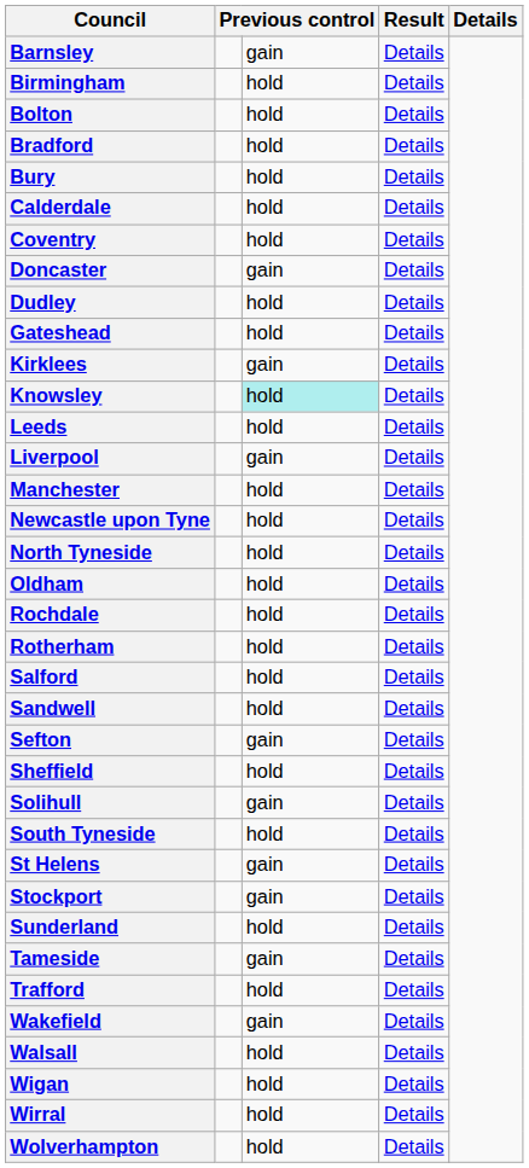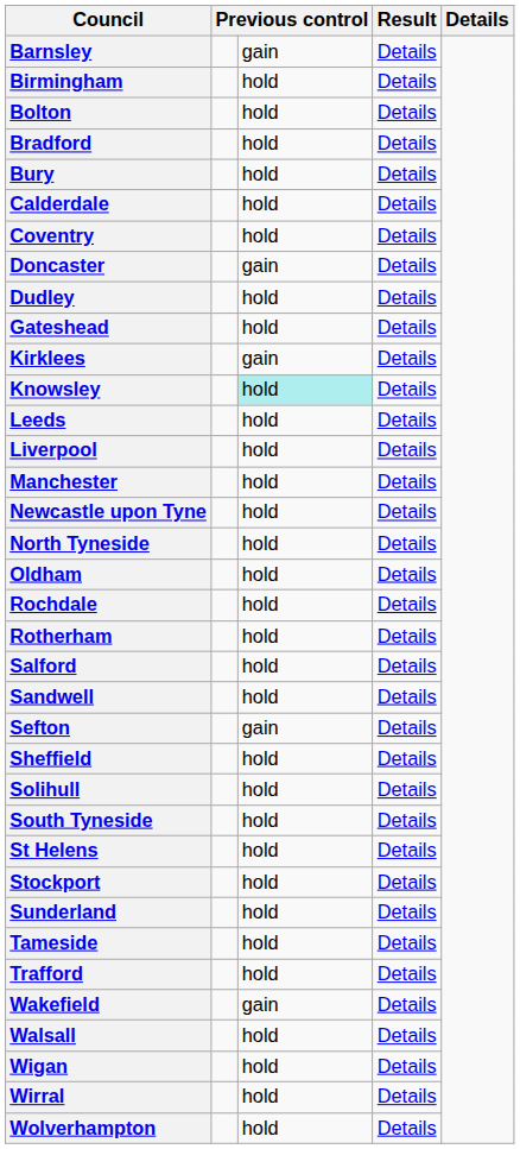 <table class="wikitable sortable" border="1">
 <tr>
 <th scope="col">Council</th>
 <th colspan=2>Previous control</th>
 <th colspan=2>Result</th>
 <th class="unsortable" scope="col">Details</th>
 </tr>
 <tr>
 <th scope="row" style="text-align: left;"><a href='#'>Barnsley</a></th>
 <td></td>
 <td> gain</td>
 <td><a href='#'>Details</a></td>
 </tr>
 <tr>
 <th scope="row" style="text-align: left;"><a href='#'>Birmingham</a></th>
 <td></td>
 <td> hold</td>
 <td><a href='#'>Details</a></td>
 </tr>
 <tr>
 <th scope="row" style="text-align: left;"><a href='#'>Bolton</a></th>
 <td></td>
 <td> hold</td>
 <td><a href='#'>Details</a></td>
 </tr>
 <tr>
 <th scope="row" style="text-align: left;"><a href='#'>Bradford</a></th>
 <td></td>
 <td> hold</td>
 <td><a href='#'>Details</a></td>
 </tr>
 <tr>
 <th scope="row" style="text-align: left;"><a href='#'>Bury</a></th>
 <td></td>
 <td> hold</td>
 <td><a href='#'>Details</a></td>
 </tr>
 <tr>
 <th scope="row" style="text-align: left;"><a href='#'>Calderdale</a></th>
 <td></td>
 <td> hold</td>
 <td><a href='#'>Details</a></td>
 </tr>
 <tr>
 <th scope="row" style="text-align: left;"><a href='#'>Coventry</a></th>
 <td></td>
 <td> hold</td>
 <td><a href='#'>Details</a></td>
 </tr>
 <tr>
 <th scope="row" style="text-align: left;"><a href='#'>Doncaster</a></th>
 <td></td>
 <td> gain</td>
 <td><a href='#'>Details</a></td>
 </tr>
 <tr>
 <th scope="row" style="text-align: left;"><a href='#'>Dudley</a></th>
 <td></td>
 <td> hold</td>
 <td><a href='#'>Details</a></td>
 </tr>
 <tr>
 <th scope="row" style="text-align: left;"><a href='#'>Gateshead</a></th>
 <td></td>
 <td> hold</td>
 <td><a href='#'>Details</a></td>
 </tr>
 <tr>
 <th scope="row" style="text-align: left;"><a href='#'>Kirklees</a></th>
 <td></td>
 <td> gain</td>
 <td><a href='#'>Details</a></td>
 </tr>
 <tr>
 <th scope="row" style="text-align: left;"><a href='#'>Knowsley</a></th>
 <td></td>
 <td style="background: paleturquoise;"> hold</td>
 <td><a href='#'>Details</a></td>
 </tr>
 <tr>
 <th scope="row" style="text-align: left;"><a href='#'>Leeds</a></th>
 <td></td>
 <td> hold</td>
 <td><a href='#'>Details</a></td>
 </tr>
 <tr>
 <th scope="row" style="text-align: left;"><a href='#'>Liverpool</a></th>
 <td></td>
-<td> gain</td>
+<td> hold</td>
 <td><a href='#'>Details</a></td>
 </tr>
 <tr>
 <th scope="row" style="text-align: left;"><a href='#'>Manchester</a></th>
 <td></td>
 <td> hold</td>
 <td><a href='#'>Details</a></td>
 </tr>
 <tr>
 <th scope="row" style="text-align: left;"><a href='#'>Newcastle upon Tyne</a></th>
 <td></td>
 <td> hold</td>
 <td><a href='#'>Details</a></td>
 </tr>
 <tr>
 <th scope="row" style="text-align: left;"><a href='#'>North Tyneside</a></th>
 <td></td>
 <td> hold</td>
 <td><a href='#'>Details</a></td>
 </tr>
 <tr>
 <th scope="row" style="text-align: left;"><a href='#'>Oldham</a></th>
 <td></td>
 <td> hold</td>
 <td><a href='#'>Details</a></td>
 </tr>
 <tr>
 <th scope="row" style="text-align: left;"><a href='#'>Rochdale</a></th>
 <td></td>
 <td> hold</td>
 <td><a href='#'>Details</a></td>
 </tr>
 <tr>
 <th scope="row" style="text-align: left;"><a href='#'>Rotherham</a></th>
 <td></td>
 <td> hold</td>
 <td><a href='#'>Details</a></td>
 </tr>
 <tr>
 <th scope="row" style="text-align: left;"><a href='#'>Salford</a></th>
 <td></td>
 <td> hold</td>
 <td><a href='#'>Details</a></td>
 </tr>
 <tr>
 <th scope="row" style="text-align: left;"><a href='#'>Sandwell</a></th>
 <td></td>
 <td> hold</td>
 <td><a href='#'>Details</a></td>
 </tr>
 <tr>
 <th scope="row" style="text-align: left;"><a href='#'>Sefton</a></th>
 <td></td>
 <td> gain</td>
 <td><a href='#'>Details</a></td>
 </tr>
 <tr>
 <th scope="row" style="text-align: left;"><a href='#'>Sheffield</a></th>
 <td></td>
 <td> hold</td>
 <td><a href='#'>Details</a></td>
 </tr>
 <tr>
 <th scope="row" style="text-align: left;"><a href='#'>Solihull</a></th>
 <td></td>
-<td> gain</td>
+<td> hold</td>
 <td><a href='#'>Details</a></td>
 </tr>
 <tr>
 <th scope="row" style="text-align: left;"><a href='#'>South Tyneside</a></th>
 <td></td>
 <td> hold</td>
 <td><a href='#'>Details</a></td>
 </tr>
 <tr>
 <th scope="row" style="text-align: left;"><a href='#'>St Helens</a></th>
 <td></td>
-<td> gain</td>
+<td> hold</td>
 <td><a href='#'>Details</a></td>
 </tr>
 <tr>
 <th scope="row" style="text-align: left;"><a href='#'>Stockport</a></th>
 <td></td>
-<td> gain</td>
+<td> hold</td>
 <td><a href='#'>Details</a></td>
 </tr>
 <tr>
 <th scope="row" style="text-align: left;"><a href='#'>Sunderland</a></th>
 <td></td>
 <td> hold</td>
 <td><a href='#'>Details</a></td>
 </tr>
 <tr>
 <th scope="row" style="text-align: left;"><a href='#'>Tameside</a></th>
 <td></td>
-<td> gain</td>
+<td> hold</td>
 <td><a href='#'>Details</a></td>
 </tr>
 <tr>
 <th scope="row" style="text-align: left;"><a href='#'>Trafford</a></th>
 <td></td>
 <td> hold</td>
 <td><a href='#'>Details</a></td>
 </tr>
 <tr>
 <th scope="row" style="text-align: left;"><a href='#'>Wakefield</a></th>
 <td></td>
 <td> gain</td>
 <td><a href='#'>Details</a></td>
 </tr>
 <tr>
 <th scope="row" style="text-align: left;"><a href='#'>Walsall</a></th>
 <td></td>
 <td> hold</td>
 <td><a href='#'>Details</a></td>
 </tr>
 <tr>
 <th scope="row" style="text-align: left;"><a href='#'>Wigan</a></th>
 <td></td>
 <td> hold</td>
 <td><a href='#'>Details</a></td>
 </tr>
 <tr>
 <th scope="row" style="text-align: left;"><a href='#'>Wirral</a></th>
 <td></td>
 <td> hold</td>
 <td><a href='#'>Details</a></td>
 </tr>
 <tr>
 <th scope="row" style="text-align: left;"><a href='#'>Wolverhampton</a></th>
 <td></td>
 <td> hold</td>
 <td><a href='#'>Details</a></td>
 </tr>
 </table>
